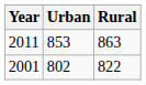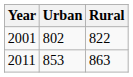 <table class="wikitable sortable">
 <tr>
 <th>Year</th>
 <th>Urban</th>
 <th>Rural</th>
 </tr>
 <tr>
+<td>2001</td>
+<td>802</td>
+<td>822</td>
+</tr>
+<tr>
 <td>2011</td>
 <td>853</td>
 <td>863</td>
 </tr>
-<tr>
-<td>2001</td>
-<td>802</td>
-<td>822</td>
-</tr>
 </table>
